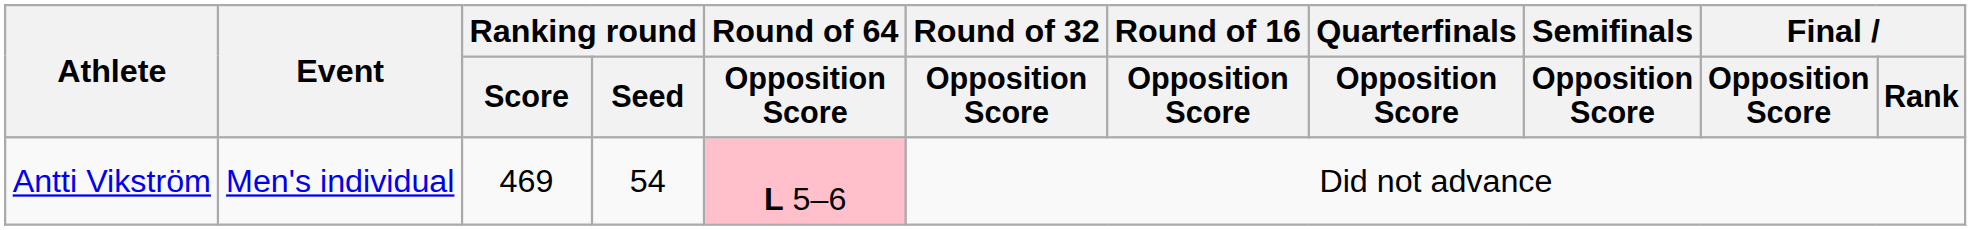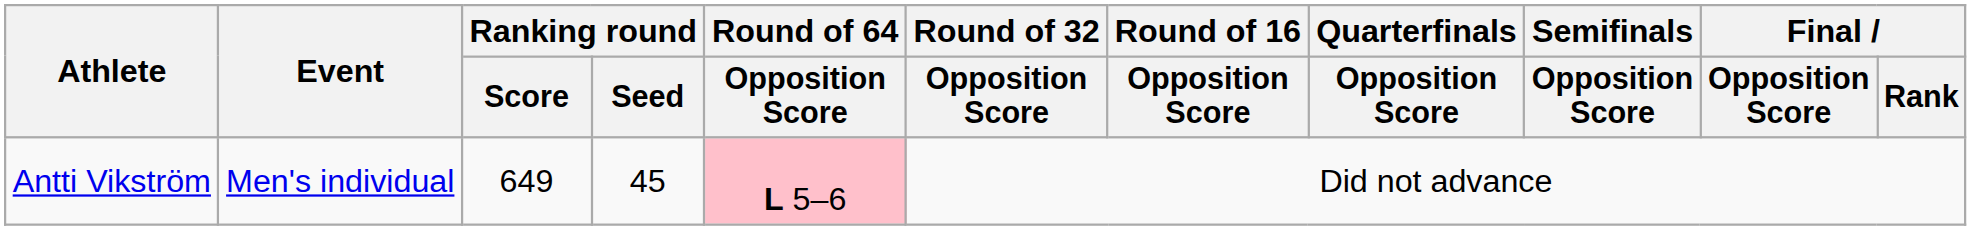 <table class="wikitable" style="font-size:90%">
 <tr>
 <th rowspan=2>Athlete</th>
 <th rowspan=2>Event</th>
 <th colspan="2">Ranking round</th>
 <th>Round of 64</th>
 <th>Round of 32</th>
 <th>Round of 16</th>
 <th>Quarterfinals</th>
 <th>Semifinals</th>
 <th colspan="2">Final / </th>
 </tr>
 <tr style="font-size:95%">
 <th>Score</th>
 <th>Seed</th>
 <th>Opposition<br>Score</th>
 <th>Opposition<br>Score</th>
 <th>Opposition<br>Score</th>
 <th>Opposition<br>Score</th>
 <th>Opposition<br>Score</th>
 <th>Opposition<br>Score</th>
 <th>Rank</th>
 </tr>
 <tr align=center>
 <td align=left><a href='#'>Antti Vikström</a></td>
 <td align=left><a href='#'>Men's individual</a></td>
-<td>469</td>
-<td>54</td>
+<td>649</td>
+<td>45</td>
 <td style="background: pink;"> <br><strong>L</strong> 5–6</td>
 <td colspan=6>Did not advance</td>
 </tr>
 </table>
